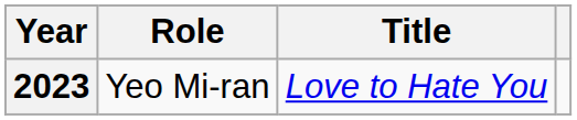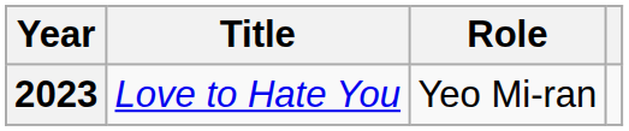 <table class="wikitable plainrowheaders sortable">
 <tr>
 <th scope="col">Year</th>
+<th scope="col">Title</th>
 <th scope="col">Role</th>
-<th scope="col">Title</th>
 <th scope="col" class="unsortable"></th>
 </tr>
 <tr>
 <th scope="row">2023</th>
+<td><em><a href='#'>Love to Hate You</a></em></td>
 <td>Yeo Mi-ran</td>
-<td><em><a href='#'>Love to Hate You</a></em></td>
 <td style="text-align:center"></td>
 </tr>
 </table>
